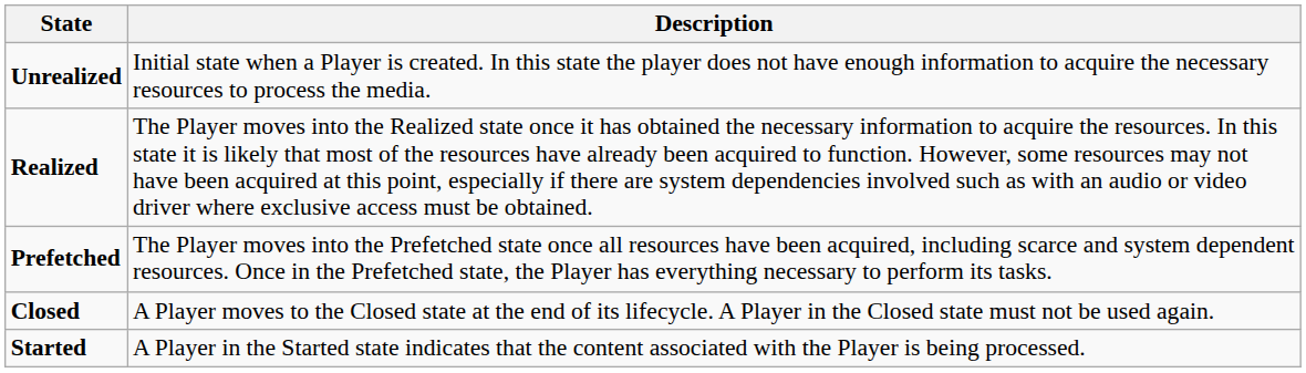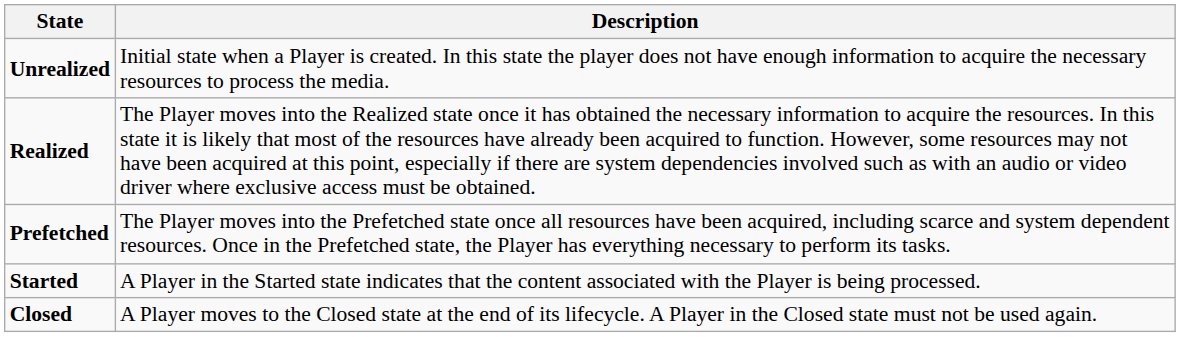 <table class="wikitable">
 <tr>
 <th>State</th>
 <th>Description</th>
 </tr>
 <tr>
 <td><strong>Unrealized</strong></td>
 <td>Initial state when a Player is created. In this state the player does not have enough information to acquire the necessary resources to process the media.</td>
 </tr>
 <tr>
 <td><strong>Realized</strong></td>
 <td>The Player moves into the Realized state once it has obtained the necessary information to acquire the resources. In this state it is likely that most of the resources have already been acquired to function. However, some resources may not have been acquired at this point, especially if there are system dependencies involved such as with an audio or video driver where exclusive access must be obtained.</td>
 </tr>
 <tr>
 <td><strong>Prefetched</strong></td>
 <td>The Player moves into the Prefetched state once all resources have been acquired, including scarce and system dependent resources. Once in the Prefetched state, the Player has everything necessary to perform its tasks.</td>
 </tr>
 <tr>
+<td><strong>Started</strong></td>
+<td>A Player in the Started state indicates that the content associated with the Player is being processed.</td>
+</tr>
+<tr>
 <td><strong>Closed</strong></td>
 <td>A Player moves to the Closed state at the end of its lifecycle. A Player in the Closed state must not be used again.</td>
 </tr>
-<tr>
-<td><strong>Started</strong></td>
-<td>A Player in the Started state indicates that the content associated with the Player is being processed.</td>
-</tr>
 </table>
